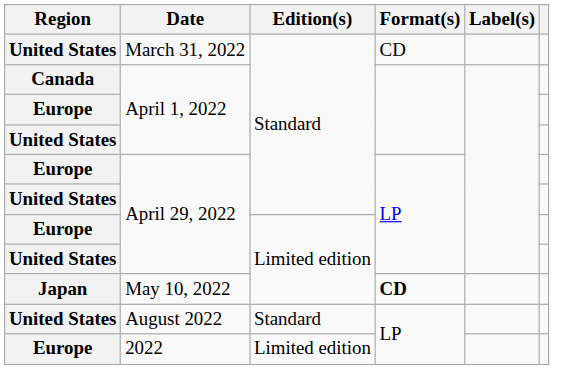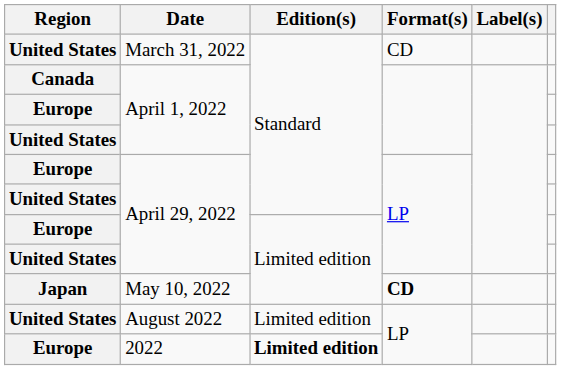 <table class="wikitable sortable plainrowheaders">
 <tr>
 <th scope="col">Region</th>
 <th scope="col">Date</th>
 <th scope="col">Edition(s)</th>
 <th scope="col">Format(s)</th>
 <th scope="col">Label(s)</th>
 <th scope="col"></th>
 </tr>
 <tr>
 <th scope="row">United States</th>
 <td>March 31, 2022</td>
 <td rowspan="6">Standard</td>
 <td>CD</td>
 <td></td>
 <td style="text-align:center;"></td>
 </tr>
 <tr>
 <th scope="row">Canada</th>
 <td rowspan="3">April 1, 2022</td>
 <td rowspan="3"></td>
 <td rowspan="7"></td>
 <td style="text-align:center;"></td>
 </tr>
 <tr>
 <th scope="row">Europe</th>
 <td></td>
 </tr>
 <tr>
 <th scope="row">United States</th>
 <td></td>
 </tr>
 <tr>
 <th scope="row">Europe</th>
 <td rowspan="4">April 29, 2022</td>
 <td rowspan="4"><a href='#'>LP</a></td>
 <td style="text-align:center;"></td>
 </tr>
 <tr>
 <th scope="row">United States</th>
 <td align="center"></td>
 </tr>
 <tr>
 <th scope="row">Europe</th>
 <td rowspan="3">Limited edition</td>
 <td style="text-align:center;"></td>
 </tr>
 <tr>
 <th scope="row">United States</th>
 <td style="text-align:center;"></td>
 </tr>
 <tr>
 <th scope="row">Japan</th>
 <td>May 10, 2022</td>
 <td><strong>CD</strong></td>
 <td></td>
 <td style="text-align:center;"></td>
 </tr>
 <tr>
 <th scope="row">United States</th>
 <td>August 2022</td>
-<td>Standard</td>
+<td>Limited edition</td>
 <td rowspan="2">LP</td>
 <td></td>
 <td style="text-align:center;"></td>
 </tr>
 <tr>
 <th scope="row">Europe</th>
 <td>2022</td>
-<td>Limited edition</td>
+<td><strong>Limited edition</strong></td>
 <td></td>
 <td style="text-align:center;"></td>
 </tr>
 </table>
